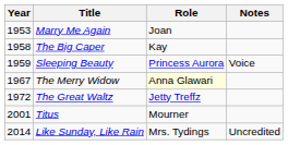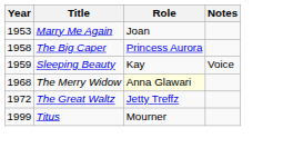 <table class="wikitable sortable">
 <tr>
 <th>Year</th>
 <th>Title</th>
 <th>Role</th>
 <th>Notes</th>
 </tr>
 <tr>
 <td>1953</td>
 <td><em><a href='#'>Marry Me Again</a></em></td>
 <td>Joan</td>
 <td></td>
 </tr>
 <tr>
 <td>1958</td>
 <td><em><a href='#'>The Big Caper</a></em></td>
-<td>Kay</td>
+<td><a href='#'>Princess Aurora</a></td>
 <td></td>
 </tr>
 <tr>
 <td>1959</td>
 <td><em><a href='#'>Sleeping Beauty</a></em></td>
-<td><a href='#'>Princess Aurora</a></td>
+<td>Kay</td>
 <td>Voice</td>
 </tr>
 <tr>
-<td>1967</td>
+<td>1968</td>
 <td><em>The Merry Widow</em></td>
 <td style="background: lightyellow;">Anna Glawari</td>
 <td></td>
 </tr>
 <tr>
 <td>1972</td>
 <td><em><a href='#'>The Great Waltz</a></em></td>
 <td><a href='#'>Jetty Treffz</a></td>
 <td></td>
 </tr>
 <tr>
-<td>2001</td>
+<td>1999</td>
 <td><em><a href='#'>Titus</a></em></td>
 <td>Mourner</td>
 <td></td>
 </tr>
-<tr>
-<td>2014</td>
-<td><em><a href='#'>Like Sunday, Like Rain</a></em></td>
-<td>Mrs. Tydings</td>
-<td>Uncredited</td>
-</tr>
 </table>
